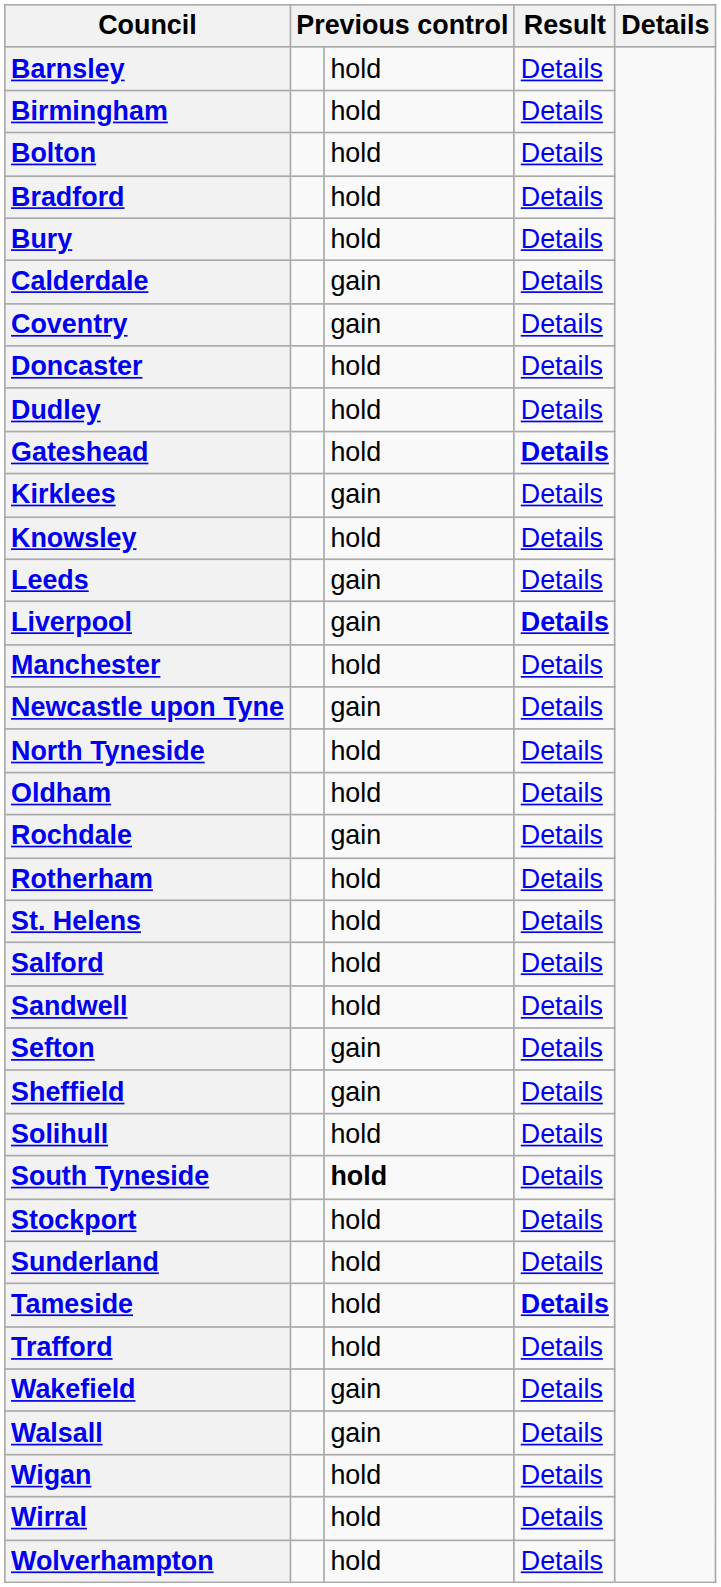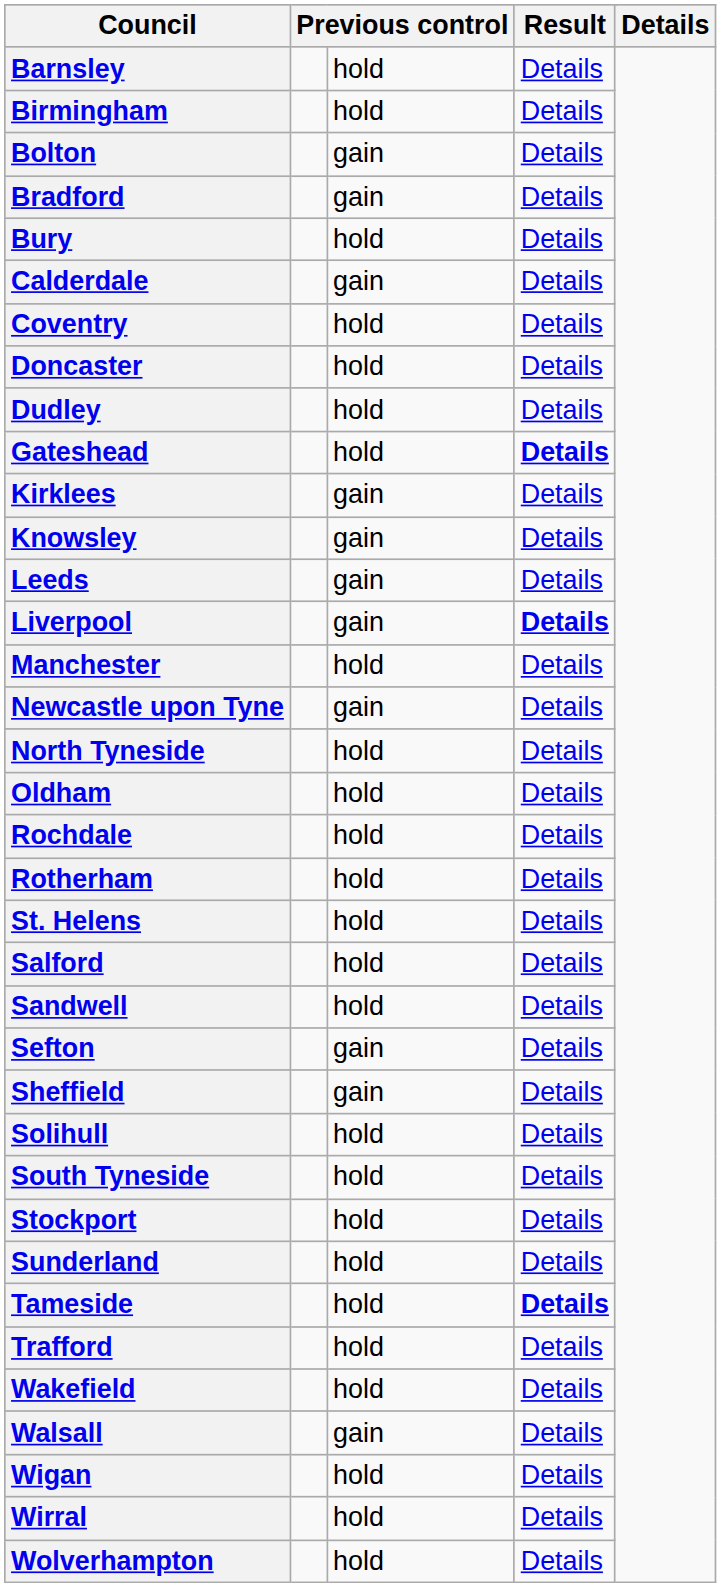 <table class="wikitable">
 <tr>
 <th scope="col">Council</th>
 <th colspan=2>Previous control</th>
 <th colspan=2>Result</th>
 <th scope="col">Details</th>
 </tr>
 <tr>
 <th scope="row" style="text-align: left;"><a href='#'>Barnsley</a></th>
 <td></td>
 <td> hold</td>
 <td><a href='#'>Details</a></td>
 </tr>
 <tr>
 <th scope="row" style="text-align: left;"><a href='#'>Birmingham</a></th>
 <td></td>
 <td> hold</td>
 <td><a href='#'>Details</a></td>
 </tr>
 <tr>
 <th scope="row" style="text-align: left;"><a href='#'>Bolton</a></th>
 <td></td>
-<td> hold</td>
+<td> gain</td>
 <td><a href='#'>Details</a></td>
 </tr>
 <tr>
 <th scope="row" style="text-align: left;"><a href='#'>Bradford</a></th>
 <td></td>
-<td> hold</td>
+<td> gain</td>
 <td><a href='#'>Details</a></td>
 </tr>
 <tr>
 <th scope="row" style="text-align: left;"><a href='#'>Bury</a></th>
 <td></td>
 <td> hold</td>
 <td><a href='#'>Details</a></td>
 </tr>
 <tr>
 <th scope="row" style="text-align: left;"><a href='#'>Calderdale</a></th>
 <td></td>
 <td> gain</td>
 <td><a href='#'>Details</a></td>
 </tr>
 <tr>
 <th scope="row" style="text-align: left;"><a href='#'>Coventry</a></th>
 <td></td>
-<td> gain</td>
+<td> hold</td>
 <td><a href='#'>Details</a></td>
 </tr>
 <tr>
 <th scope="row" style="text-align: left;"><a href='#'>Doncaster</a></th>
 <td></td>
 <td> hold</td>
 <td><a href='#'>Details</a></td>
 </tr>
 <tr>
 <th scope="row" style="text-align: left;"><a href='#'>Dudley</a></th>
 <td></td>
 <td> hold</td>
 <td><a href='#'>Details</a></td>
 </tr>
 <tr>
 <th scope="row" style="text-align: left;"><a href='#'>Gateshead</a></th>
 <td></td>
 <td> hold</td>
 <td><strong><a href='#'>Details</a></strong></td>
 </tr>
 <tr>
 <th scope="row" style="text-align: left;"><a href='#'>Kirklees</a></th>
 <td></td>
 <td> gain</td>
 <td><a href='#'>Details</a></td>
 </tr>
 <tr>
 <th scope="row" style="text-align: left;"><a href='#'>Knowsley</a></th>
 <td></td>
-<td> hold</td>
+<td> gain</td>
 <td><a href='#'>Details</a></td>
 </tr>
 <tr>
 <th scope="row" style="text-align: left;"><a href='#'>Leeds</a></th>
 <td></td>
 <td> gain</td>
 <td><a href='#'>Details</a></td>
 </tr>
 <tr>
 <th scope="row" style="text-align: left;"><a href='#'>Liverpool</a></th>
 <td></td>
 <td> gain</td>
 <td><strong><a href='#'>Details</a></strong></td>
 </tr>
 <tr>
 <th scope="row" style="text-align: left;"><a href='#'>Manchester</a></th>
 <td></td>
 <td> hold</td>
 <td><a href='#'>Details</a></td>
 </tr>
 <tr>
 <th scope="row" style="text-align: left;"><a href='#'>Newcastle upon Tyne</a></th>
 <td></td>
 <td> gain</td>
 <td><a href='#'>Details</a></td>
 </tr>
 <tr>
 <th scope="row" style="text-align: left;"><a href='#'>North Tyneside</a></th>
 <td></td>
 <td> hold</td>
 <td><a href='#'>Details</a></td>
 </tr>
 <tr>
 <th scope="row" style="text-align: left;"><a href='#'>Oldham</a></th>
 <td></td>
 <td> hold</td>
 <td><a href='#'>Details</a></td>
 </tr>
 <tr>
 <th scope="row" style="text-align: left;"><a href='#'>Rochdale</a></th>
 <td></td>
-<td> gain</td>
+<td> hold</td>
 <td><a href='#'>Details</a></td>
 </tr>
 <tr>
 <th scope="row" style="text-align: left;"><a href='#'>Rotherham</a></th>
 <td></td>
 <td> hold</td>
 <td><a href='#'>Details</a></td>
 </tr>
 <tr>
 <th scope="row" style="text-align: left;"><a href='#'>St. Helens</a></th>
 <td></td>
 <td> hold</td>
 <td><a href='#'>Details</a></td>
 </tr>
 <tr>
 <th scope="row" style="text-align: left;"><a href='#'>Salford</a></th>
 <td></td>
 <td> hold</td>
 <td><a href='#'>Details</a></td>
 </tr>
 <tr>
 <th scope="row" style="text-align: left;"><a href='#'>Sandwell</a></th>
 <td></td>
 <td> hold</td>
 <td><a href='#'>Details</a></td>
 </tr>
 <tr>
 <th scope="row" style="text-align: left;"><a href='#'>Sefton</a></th>
 <td></td>
 <td> gain</td>
 <td><a href='#'>Details</a></td>
 </tr>
 <tr>
 <th scope="row" style="text-align: left;"><a href='#'>Sheffield</a></th>
 <td></td>
 <td> gain</td>
 <td><a href='#'>Details</a></td>
 </tr>
 <tr>
 <th scope="row" style="text-align: left;"><a href='#'>Solihull</a></th>
 <td></td>
 <td> hold</td>
 <td><a href='#'>Details</a></td>
 </tr>
 <tr>
 <th scope="row" style="text-align: left;"><a href='#'>South Tyneside</a></th>
 <td></td>
-<td><strong> hold</strong></td>
+<td> hold</td>
 <td><a href='#'>Details</a></td>
 </tr>
 <tr>
 <th scope="row" style="text-align: left;"><a href='#'>Stockport</a></th>
 <td></td>
 <td> hold</td>
 <td><a href='#'>Details</a></td>
 </tr>
 <tr>
 <th scope="row" style="text-align: left;"><a href='#'>Sunderland</a></th>
 <td></td>
 <td> hold</td>
 <td><a href='#'>Details</a></td>
 </tr>
 <tr>
 <th scope="row" style="text-align: left;"><a href='#'>Tameside</a></th>
 <td></td>
 <td> hold</td>
 <td><strong><a href='#'>Details</a></strong></td>
 </tr>
 <tr>
 <th scope="row" style="text-align: left;"><a href='#'>Trafford</a></th>
 <td></td>
 <td> hold</td>
 <td><a href='#'>Details</a></td>
 </tr>
 <tr>
 <th scope="row" style="text-align: left;"><a href='#'>Wakefield</a></th>
 <td></td>
-<td> gain</td>
+<td> hold</td>
 <td><a href='#'>Details</a></td>
 </tr>
 <tr>
 <th scope="row" style="text-align: left;"><a href='#'>Walsall</a></th>
 <td></td>
 <td> gain</td>
 <td><a href='#'>Details</a></td>
 </tr>
 <tr>
 <th scope="row" style="text-align: left;"><a href='#'>Wigan</a></th>
 <td></td>
 <td> hold</td>
 <td><a href='#'>Details</a></td>
 </tr>
 <tr>
 <th scope="row" style="text-align: left;"><a href='#'>Wirral</a></th>
 <td></td>
 <td> hold</td>
 <td><a href='#'>Details</a></td>
 </tr>
 <tr>
 <th scope="row" style="text-align: left;"><a href='#'>Wolverhampton</a></th>
 <td></td>
 <td> hold</td>
 <td><a href='#'>Details</a></td>
 </tr>
 </table>
